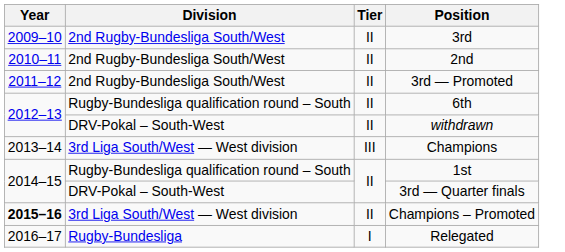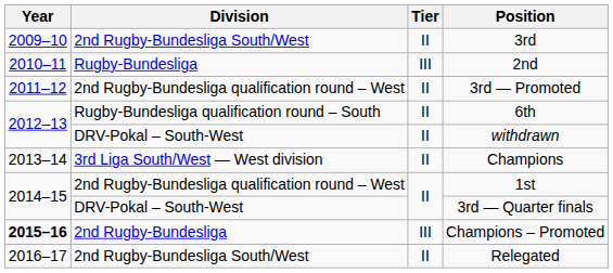 <table class="wikitable">
 <tr>
 <th>Year</th>
 <th>Division</th>
 <th>Tier</th>
 <th>Position</th>
 </tr>
 <tr align="center">
 <td><a href='#'>2009–10</a></td>
 <td align="left"><a href='#'>2nd Rugby-Bundesliga South/West</a></td>
 <td>II</td>
 <td>3rd</td>
 </tr>
 <tr align="center">
 <td><a href='#'>2010–11</a></td>
-<td align="left">2nd Rugby-Bundesliga South/West</td>
-<td>II</td>
+<td align="left"><a href='#'>Rugby-Bundesliga</a></td>
+<td>III</td>
 <td>2nd</td>
 </tr>
 <tr align="center">
 <td><a href='#'>2011–12</a></td>
-<td align="left">2nd Rugby-Bundesliga South/West</td>
+<td align="left">2nd Rugby-Bundesliga qualification round – West</td>
 <td>II</td>
 <td>3rd — Promoted</td>
 </tr>
 <tr align="center">
 <td rowspan=2><a href='#'>2012–13</a></td>
 <td align="left">Rugby-Bundesliga qualification round – South</td>
 <td>II</td>
 <td>6th</td>
 </tr>
 <tr align="center">
 <td align="left">DRV-Pokal – South-West</td>
 <td>II</td>
 <td><em>withdrawn</em></td>
 </tr>
 <tr align="center">
 <td>2013–14</td>
 <td align="left"><a href='#'>3rd Liga South/West</a> — West division</td>
-<td>III</td>
+<td>II</td>
 <td>Champions</td>
 </tr>
 <tr align="center">
 <td rowspan=2>2014–15</td>
-<td align="left">Rugby-Bundesliga qualification round – South</td>
+<td align="left">2nd Rugby-Bundesliga qualification round – West</td>
 <td rowspan=2>II</td>
 <td>1st</td>
 </tr>
 <tr align="center">
 <td align="left">DRV-Pokal – South-West</td>
 <td>3rd — Quarter finals</td>
 </tr>
 <tr align="center">
 <td><strong>2015–16</strong></td>
-<td align="left"><a href='#'>3rd Liga South/West</a> — West division</td>
-<td>II</td>
+<td align="left"><a href='#'>2nd Rugby-Bundesliga</a></td>
+<td>III</td>
 <td>Champions – Promoted</td>
 </tr>
 <tr align="center">
 <td>2016–17</td>
-<td align="left"><a href='#'>Rugby-Bundesliga</a></td>
-<td>I</td>
+<td align="left">2nd Rugby-Bundesliga South/West</td>
+<td>II</td>
 <td>Relegated</td>
 </tr>
 </table>
